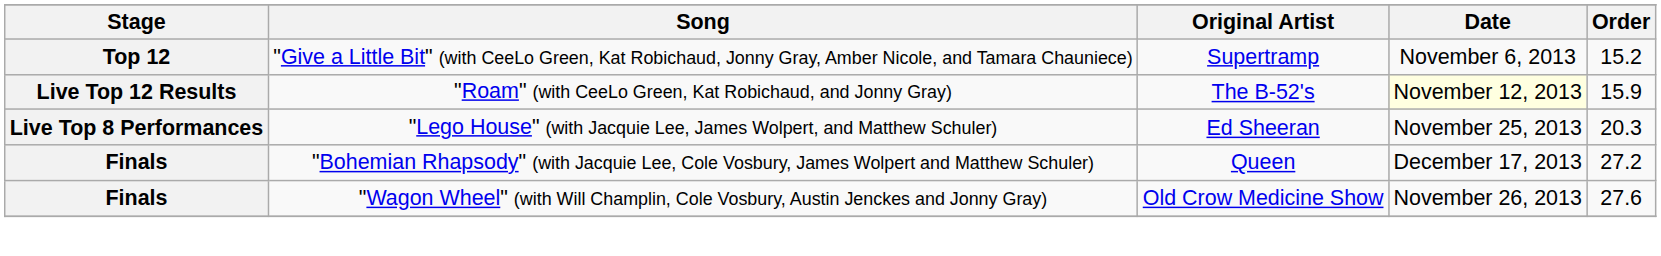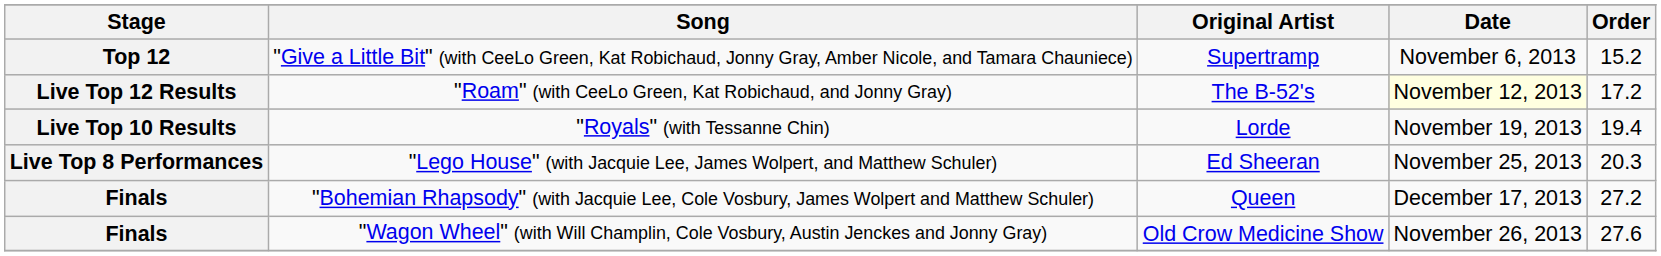 <table class="wikitable" style="text-align:center; font-size:90%; line-height:16px;">
 <tr>
 </tr>
 <tr>
 <th scope="col">Stage</th>
 <th scope="col">Song</th>
 <th scope="col">Original Artist</th>
 <th scope="col">Date</th>
 <th scope="col">Order</th>
 </tr>
 <tr>
 <th scope="row">Top 12</th>
 <td>"<a href='#'>Give a Little Bit</a>" <small>(with CeeLo Green, Kat Robichaud, Jonny Gray, Amber Nicole, and Tamara Chauniece)</small></td>
 <td><a href='#'>Supertramp</a></td>
 <td>November 6, 2013</td>
 <td>15.2</td>
 </tr>
 <tr>
 <th scope="row">Live Top 12 Results</th>
 <td>"<a href='#'>Roam</a>" <small>(with CeeLo Green, Kat Robichaud, and Jonny Gray)</small></td>
 <td><a href='#'>The B-52's</a></td>
 <td style="background: lightyellow;">November 12, 2013</td>
-<td>15.9</td>
+<td>17.2</td>
+</tr>
+<tr>
+<th scope="row">Live Top 10 Results</th>
+<td>"<a href='#'>Royals</a>" <small>(with Tessanne Chin)</small></td>
+<td><a href='#'>Lorde</a></td>
+<td>November 19, 2013</td>
+<td>19.4</td>
 </tr>
 <tr>
 <th scope="row">Live Top 8 Performances</th>
 <td>"<a href='#'>Lego House</a>" <small>(with Jacquie Lee, James Wolpert, and Matthew Schuler)</small></td>
 <td><a href='#'>Ed Sheeran</a></td>
 <td>November 25, 2013</td>
 <td>20.3</td>
 </tr>
 <tr>
 <th scope="row">Finals</th>
 <td>"<a href='#'>Bohemian Rhapsody</a>" <small>(with Jacquie Lee, Cole Vosbury, James Wolpert and Matthew Schuler)</small></td>
 <td><a href='#'>Queen</a></td>
 <td>December 17, 2013</td>
 <td>27.2</td>
 </tr>
 <tr>
 <th scope="row">Finals</th>
 <td>"<a href='#'>Wagon Wheel</a>" <small>(with Will Champlin, Cole Vosbury, Austin Jenckes and Jonny Gray)</small></td>
 <td><a href='#'>Old Crow Medicine Show</a></td>
 <td>November 26, 2013</td>
 <td>27.6</td>
 </tr>
 <tr>
 </tr>
 </table>
